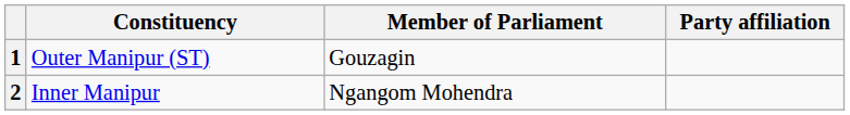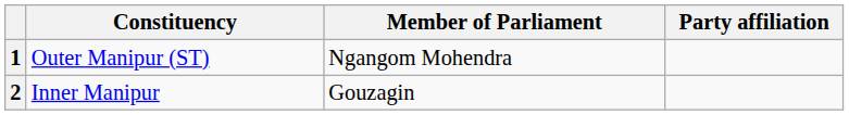 <table class="wikitable sortable">
 <tr style="text-align:center;">
 <th></th>
 <th style="width:13em">Constituency</th>
 <th style="width:15em">Member of Parliament</th>
 <th colspan="2" style="width:15em">Party affiliation</th>
 </tr>
 <tr>
 <th>1</th>
 <td><a href='#'>Outer Manipur (ST)</a></td>
-<td>Gouzagin</td>
+<td>Ngangom Mohendra</td>
 <td></td>
 </tr>
 <tr>
 <th>2</th>
 <td><a href='#'>Inner Manipur</a></td>
-<td>Ngangom Mohendra</td>
+<td>Gouzagin</td>
 <td></td>
 </tr>
 </table>
